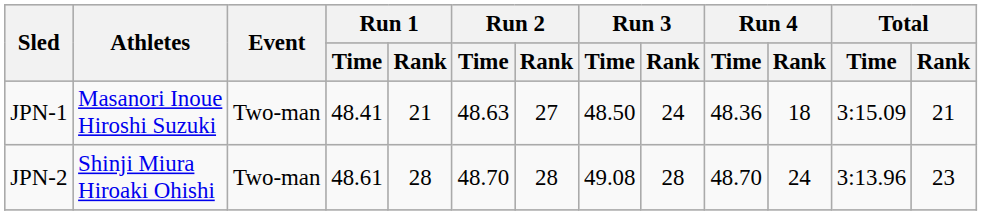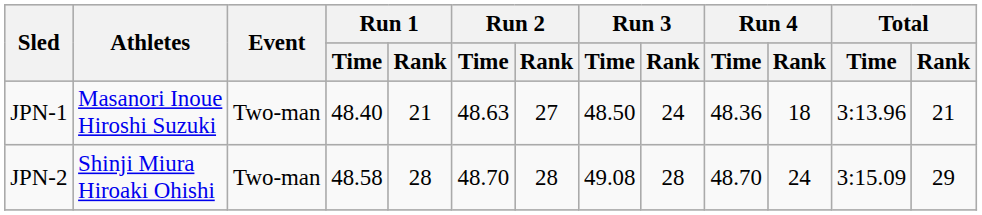 <table class="wikitable" border="1" style="font-size:90%">
 <tr>
 <th rowspan="2">Sled</th>
 <th rowspan="2">Athletes</th>
 <th rowspan="2">Event</th>
 <th colspan="2">Run 1</th>
 <th colspan="2">Run 2</th>
 <th colspan="2">Run 3</th>
 <th colspan="2">Run 4</th>
 <th colspan="2">Total</th>
 </tr>
 <tr>
 <th>Time</th>
 <th>Rank</th>
 <th>Time</th>
 <th>Rank</th>
 <th>Time</th>
 <th>Rank</th>
 <th>Time</th>
 <th>Rank</th>
 <th>Time</th>
 <th>Rank</th>
 </tr>
 <tr>
 <td align="center">JPN-1</td>
 <td><a href='#'>Masanori Inoue</a><br><a href='#'>Hiroshi Suzuki</a></td>
 <td>Two-man</td>
-<td align="center">48.41</td>
+<td align="center">48.40</td>
 <td align="center">21</td>
 <td align="center">48.63</td>
 <td align="center">27</td>
 <td align="center">48.50</td>
 <td align="center">24</td>
 <td align="center">48.36</td>
 <td align="center">18</td>
-<td align="center">3:15.09</td>
+<td align="center">3:13.96</td>
 <td align="center">21</td>
 </tr>
 <tr>
 <td align="center">JPN-2</td>
 <td><a href='#'>Shinji Miura</a><br><a href='#'>Hiroaki Ohishi</a></td>
 <td>Two-man</td>
-<td align="center">48.61</td>
+<td align="center">48.58</td>
 <td align="center">28</td>
 <td align="center">48.70</td>
 <td align="center">28</td>
 <td align="center">49.08</td>
 <td align="center">28</td>
 <td align="center">48.70</td>
 <td align="center">24</td>
-<td align="center">3:13.96</td>
-<td align="center">23</td>
+<td align="center">3:15.09</td>
+<td align="center">29</td>
 </tr>
 </table>
